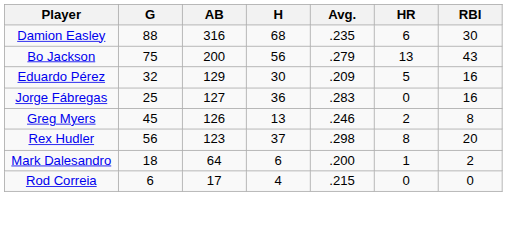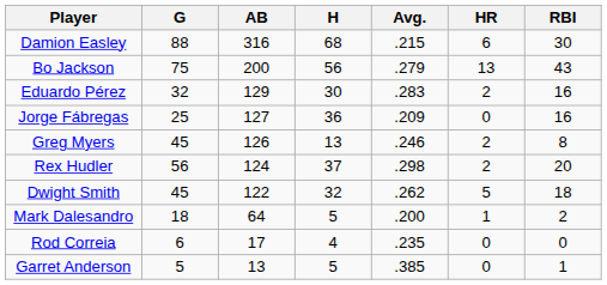 <table class="wikitable sortable">
 <tr>
 <th bgcolor="#DDDDFF" width="16%">Player</th>
 <th bgcolor="#DDDDFF" width="9%">G</th>
 <th bgcolor="#DDDDFF" width="9%">AB</th>
 <th bgcolor="#DDDDFF" width="9%">H</th>
 <th bgcolor="#DDDDFF" width="9%">Avg.</th>
 <th bgcolor="#DDDDFF" width="9%">HR</th>
 <th bgcolor="#DDDDFF" width="9%">RBI</th>
 </tr>
 <tr align=center>
 <td><a href='#'>Damion Easley</a></td>
 <td>88</td>
 <td>316</td>
 <td>68</td>
-<td>.235</td>
+<td>.215</td>
 <td>6</td>
 <td>30</td>
 </tr>
 <tr align=center>
 <td><a href='#'>Bo Jackson</a></td>
 <td>75</td>
 <td>200</td>
 <td>56</td>
 <td>.279</td>
 <td>13</td>
 <td>43</td>
 </tr>
 <tr align=center>
 <td><a href='#'>Eduardo Pérez</a></td>
 <td>32</td>
 <td>129</td>
 <td>30</td>
-<td>.209</td>
-<td>5</td>
+<td>.283</td>
+<td>2</td>
 <td>16</td>
 </tr>
 <tr align=center>
 <td><a href='#'>Jorge Fábregas</a></td>
 <td>25</td>
 <td>127</td>
 <td>36</td>
-<td>.283</td>
+<td>.209</td>
 <td>0</td>
 <td>16</td>
 </tr>
 <tr align=center>
 <td><a href='#'>Greg Myers</a></td>
 <td>45</td>
 <td>126</td>
 <td>13</td>
 <td>.246</td>
 <td>2</td>
 <td>8</td>
 </tr>
 <tr align=center>
 <td><a href='#'>Rex Hudler</a></td>
 <td>56</td>
-<td>123</td>
+<td>124</td>
 <td>37</td>
 <td>.298</td>
-<td>8</td>
+<td>2</td>
 <td>20</td>
+</tr>
+<tr align=center>
+<td><a href='#'>Dwight Smith</a></td>
+<td>45</td>
+<td>122</td>
+<td>32</td>
+<td>.262</td>
+<td>5</td>
+<td>18</td>
 </tr>
 <tr align=center>
 <td><a href='#'>Mark Dalesandro</a></td>
 <td>18</td>
 <td>64</td>
-<td>6</td>
+<td>5</td>
 <td>.200</td>
 <td>1</td>
 <td>2</td>
 </tr>
 <tr align=center>
 <td><a href='#'>Rod Correia</a></td>
 <td>6</td>
 <td>17</td>
 <td>4</td>
-<td>.215</td>
+<td>.235</td>
 <td>0</td>
 <td>0</td>
 </tr>
+<tr align=center>
+<td><a href='#'>Garret Anderson</a></td>
+<td>5</td>
+<td>13</td>
+<td>5</td>
+<td>.385</td>
+<td>0</td>
+<td>1</td>
+</tr>
 </table>
